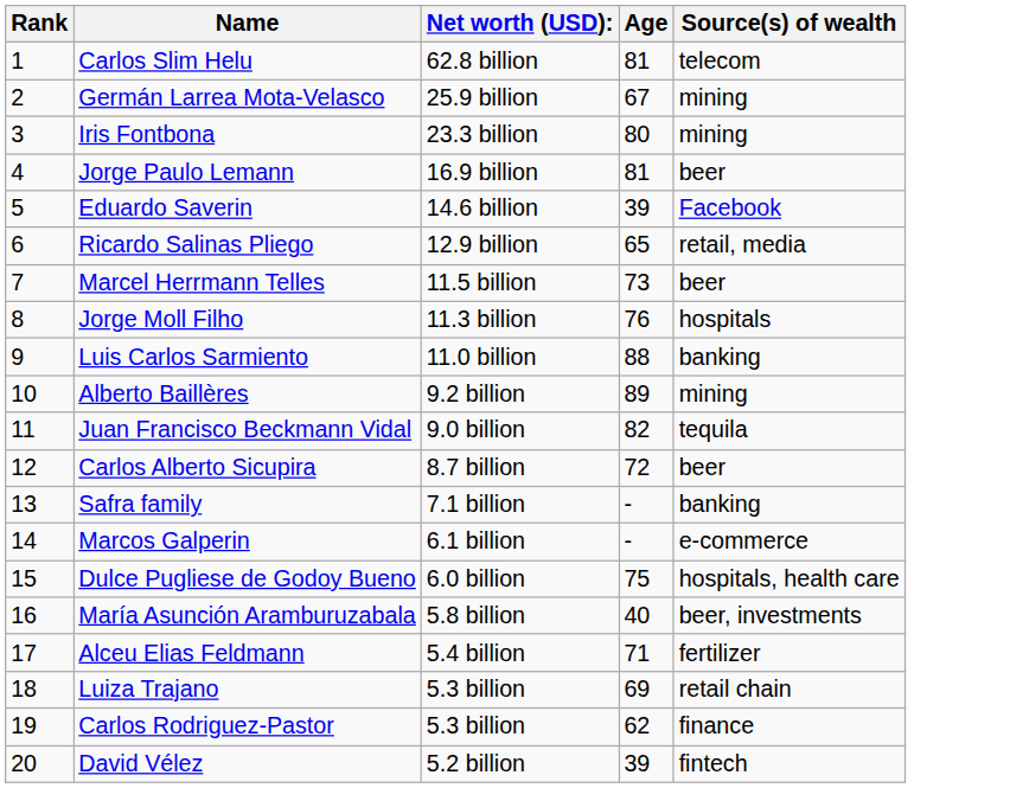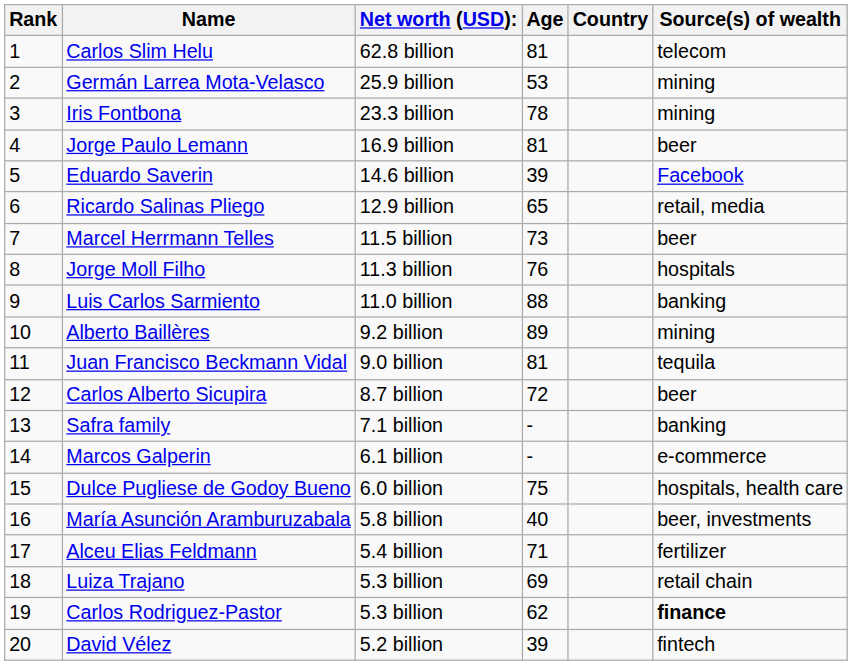 <table class="wikitable sortable">
 <tr>
 <th>Rank</th>
 <th>Name</th>
 <th><a href='#'>Net worth</a> (<a href='#'>USD</a>):</th>
 <th>Age</th>
+<th>Country</th>
 <th>Source(s) of wealth</th>
 </tr>
 <tr>
 <td>1</td>
 <td><a href='#'>Carlos Slim Helu</a></td>
 <td>62.8 billion</td>
 <td>81</td>
+<td></td>
 <td>telecom</td>
 </tr>
 <tr>
 <td>2</td>
 <td><a href='#'>Germán Larrea Mota-Velasco</a></td>
 <td>25.9 billion</td>
-<td>67</td>
+<td>53</td>
+<td></td>
 <td>mining</td>
 </tr>
 <tr>
 <td>3</td>
 <td><a href='#'>Iris Fontbona</a></td>
 <td>23.3 billion</td>
-<td>80</td>
+<td>78</td>
+<td></td>
 <td>mining</td>
 </tr>
 <tr>
 <td>4</td>
 <td><a href='#'>Jorge Paulo Lemann</a></td>
 <td>16.9 billion</td>
 <td>81</td>
+<td></td>
 <td>beer</td>
 </tr>
 <tr>
 <td>5</td>
 <td><a href='#'>Eduardo Saverin</a></td>
 <td>14.6 billion</td>
 <td>39</td>
+<td></td>
 <td><a href='#'>Facebook</a></td>
 </tr>
 <tr>
 <td>6</td>
 <td><a href='#'>Ricardo Salinas Pliego</a></td>
 <td>12.9 billion</td>
 <td>65</td>
+<td></td>
 <td>retail, media</td>
 </tr>
 <tr>
 <td>7</td>
 <td><a href='#'>Marcel Herrmann Telles</a></td>
 <td>11.5 billion</td>
 <td>73</td>
+<td></td>
 <td>beer</td>
 </tr>
 <tr>
 <td>8</td>
 <td><a href='#'>Jorge Moll Filho</a></td>
 <td>11.3 billion</td>
 <td>76</td>
+<td></td>
 <td>hospitals</td>
 </tr>
 <tr>
 <td>9</td>
 <td><a href='#'>Luis Carlos Sarmiento</a></td>
 <td>11.0 billion</td>
 <td>88</td>
+<td></td>
 <td>banking</td>
 </tr>
 <tr>
 <td>10</td>
 <td><a href='#'>Alberto Baillères</a></td>
 <td>9.2 billion</td>
 <td>89</td>
+<td></td>
 <td>mining</td>
 </tr>
 <tr>
 <td>11</td>
 <td><a href='#'>Juan Francisco Beckmann Vidal</a></td>
 <td>9.0 billion</td>
-<td>82</td>
+<td>81</td>
+<td></td>
 <td>tequila</td>
 </tr>
 <tr>
 <td>12</td>
 <td><a href='#'>Carlos Alberto Sicupira</a></td>
 <td>8.7 billion</td>
 <td>72</td>
+<td></td>
 <td>beer</td>
 </tr>
 <tr>
 <td>13</td>
 <td><a href='#'>Safra family</a></td>
 <td>7.1 billion</td>
 <td>-</td>
+<td></td>
 <td>banking</td>
 </tr>
 <tr>
 <td>14</td>
 <td><a href='#'>Marcos Galperin</a></td>
 <td>6.1 billion</td>
 <td>-</td>
+<td></td>
 <td>e-commerce</td>
 </tr>
 <tr>
 <td>15</td>
 <td><a href='#'>Dulce Pugliese de Godoy Bueno</a></td>
 <td>6.0 billion</td>
 <td>75</td>
+<td></td>
 <td>hospitals, health care</td>
 </tr>
 <tr>
 <td>16</td>
 <td><a href='#'>María Asunción Aramburuzabala</a></td>
 <td>5.8 billion</td>
 <td>40</td>
+<td></td>
 <td>beer, investments</td>
 </tr>
 <tr>
 <td>17</td>
 <td><a href='#'>Alceu Elias Feldmann</a></td>
 <td>5.4 billion</td>
 <td>71</td>
+<td></td>
 <td>fertilizer</td>
 </tr>
 <tr>
 <td>18</td>
 <td><a href='#'>Luiza Trajano</a></td>
 <td>5.3 billion</td>
 <td>69</td>
+<td></td>
 <td>retail chain</td>
 </tr>
 <tr>
 <td>19</td>
 <td><a href='#'>Carlos Rodriguez-Pastor</a></td>
 <td>5.3 billion</td>
 <td>62</td>
-<td>finance</td>
+<td></td>
+<td><strong>finance</strong></td>
 </tr>
 <tr>
 <td>20</td>
 <td><a href='#'>David Vélez</a></td>
 <td>5.2 billion</td>
 <td>39</td>
+<td></td>
 <td>fintech</td>
 </tr>
 </table>
